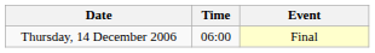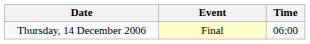 <table class = "wikitable" style="text-align:center;">
 <tr>
 <th width=220>Date</th>
+<th width=150>Event</th>
 <th width=50>Time</th>
-<th width=150>Event</th>
 </tr>
 <tr>
 <td>Thursday, 14 December 2006</td>
+<td bgcolor=ffffcc>Final</td>
 <td>06:00</td>
-<td bgcolor=ffffcc>Final</td>
 </tr>
 </table>
